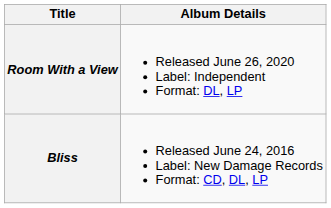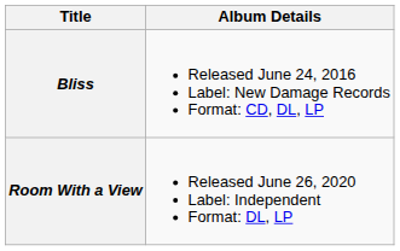 <table class="wikitable">
 <tr>
 <th>Title</th>
 <th>Album Details</th>
 </tr>
 <tr>
+<th><strong><em>Bliss</em></strong></th>
+<td><br><ul><li>Released June 24, 2016</li><li>Label: New Damage Records</li><li>Format: <a href='#'>CD</a>, <a href='#'>DL</a>, <a href='#'>LP</a></li></ul></td>
+</tr>
+<tr>
 <th><em>Room With a View</em></th>
 <td><br><ul><li>Released June 26, 2020</li><li>Label: Independent</li><li>Format: <a href='#'>DL</a>, <a href='#'>LP</a></li></ul></td>
 </tr>
-<tr>
-<th><strong><em>Bliss</em></strong></th>
-<td><br><ul><li>Released June 24, 2016</li><li>Label: New Damage Records</li><li>Format: <a href='#'>CD</a>, <a href='#'>DL</a>, <a href='#'>LP</a></li></ul></td>
-</tr>
 </table>
